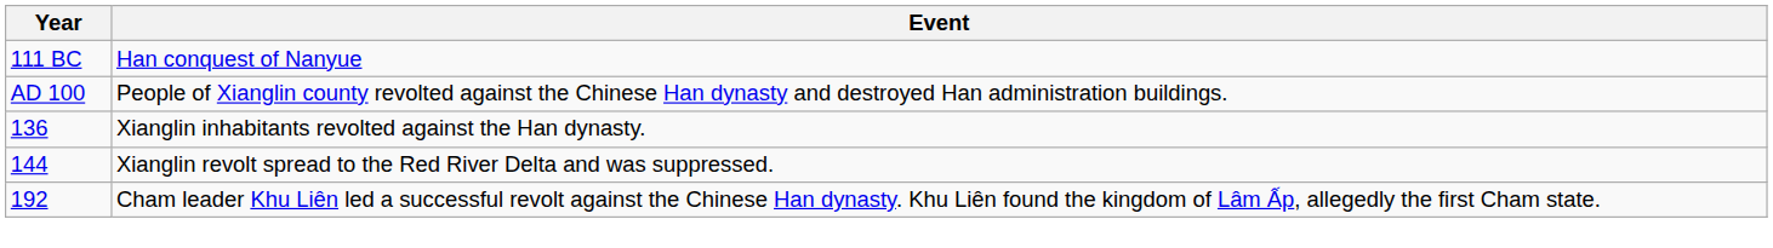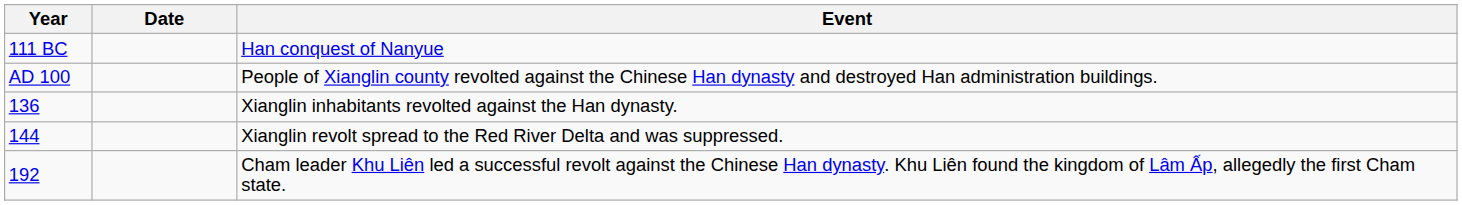 <table class="wikitable" width="100%">
 <tr>
 <th style="width:6%">Year</th>
+<th style="width:10%">Date</th>
 <th>Event</th>
 </tr>
 <tr>
 <td><a href='#'>111 BC</a></td>
+<td></td>
 <td><a href='#'>Han conquest of Nanyue</a></td>
 </tr>
 <tr>
 <td><a href='#'>AD 100</a></td>
+<td></td>
 <td>People of <a href='#'>Xianglin county</a> revolted against the Chinese <a href='#'>Han dynasty</a> and destroyed Han administration buildings.</td>
 </tr>
 <tr>
 <td><a href='#'>136</a></td>
+<td></td>
 <td>Xianglin inhabitants revolted against the Han dynasty.</td>
 </tr>
 <tr>
 <td><a href='#'>144</a></td>
+<td></td>
 <td>Xianglin revolt spread to the Red River Delta and was suppressed.</td>
 </tr>
 <tr>
 <td><a href='#'>192</a></td>
+<td></td>
 <td>Cham leader <a href='#'>Khu Liên</a> led a successful revolt against the Chinese <a href='#'>Han dynasty</a>. Khu Liên found the kingdom of <a href='#'>Lâm Ấp</a>, allegedly the first Cham state.</td>
 </tr>
 </table>
